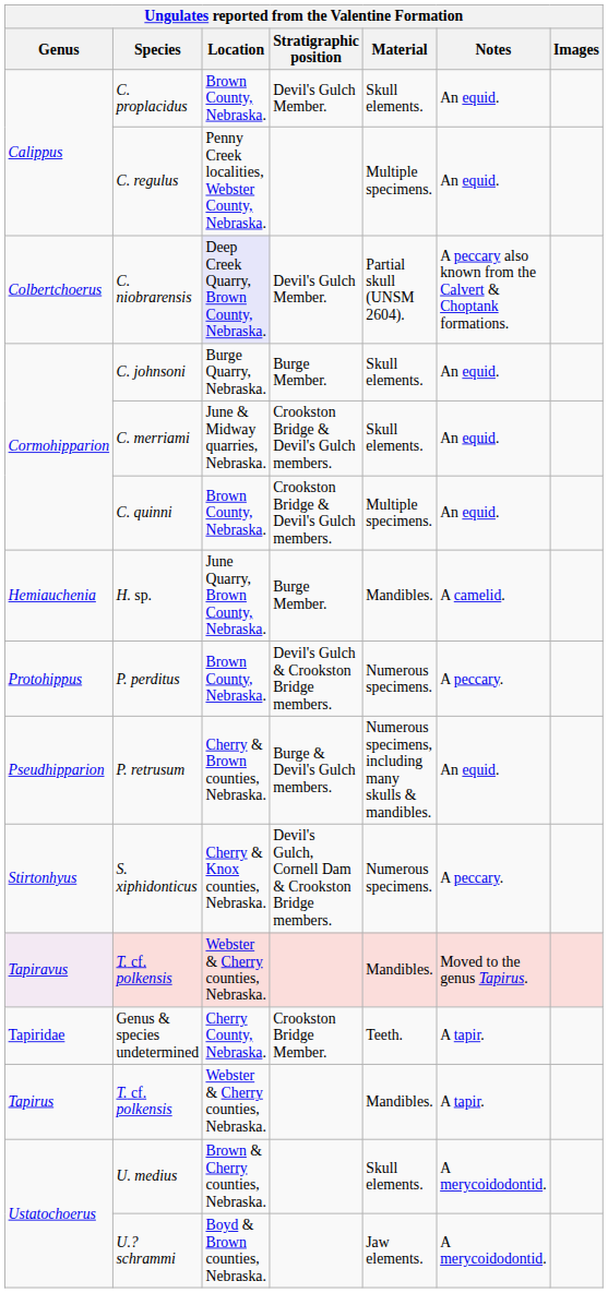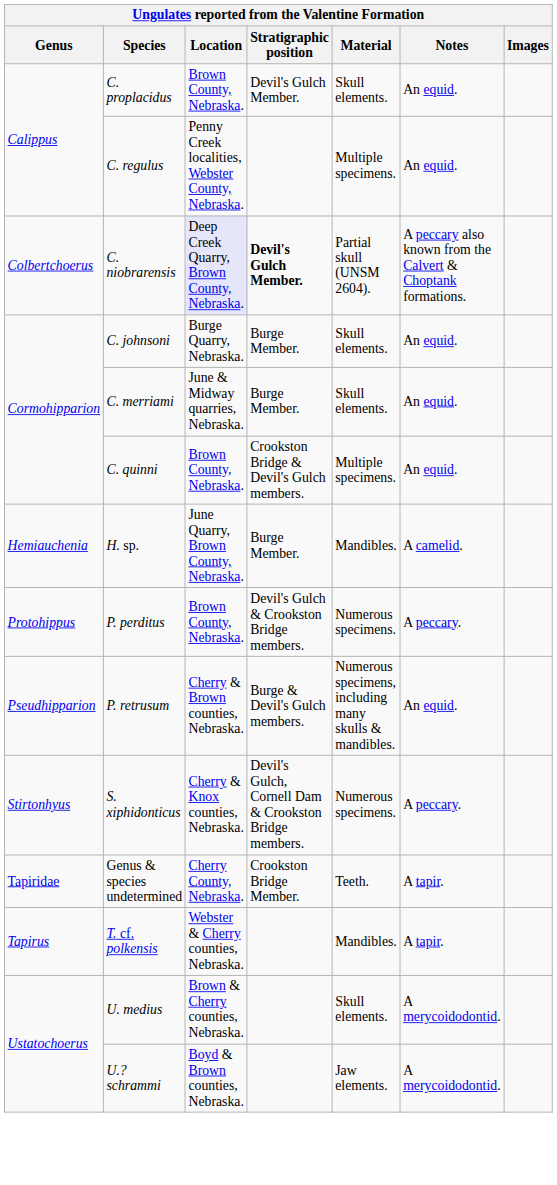 <table class="wikitable" align="center">
 <tr>
 <th colspan="7" align="center"><strong><a href='#'>Ungulates</a> reported from the Valentine Formation</strong></th>
 </tr>
 <tr>
 <th>Genus</th>
 <th>Species</th>
 <th>Location</th>
 <th><strong>Stratigraphic position</strong></th>
 <th><strong>Material</strong></th>
 <th>Notes</th>
 <th>Images</th>
 </tr>
 <tr>
 <td rowspan=2><em><a href='#'>Calippus</a></em></td>
 <td><em>C. proplacidus</em></td>
 <td><a href='#'>Brown County, Nebraska</a>.</td>
 <td>Devil's Gulch Member.</td>
 <td>Skull elements.</td>
 <td>An <a href='#'>equid</a>.</td>
 <td></td>
 </tr>
 <tr>
 <td><em>C. regulus</em></td>
 <td>Penny Creek localities, <a href='#'>Webster County, Nebraska</a>.</td>
 <td></td>
 <td>Multiple specimens.</td>
 <td>An <a href='#'>equid</a>.</td>
 <td></td>
 </tr>
 <tr>
 <td><em><a href='#'>Colbertchoerus</a></em></td>
 <td><em>C. niobrarensis</em></td>
 <td style="background: lavender;">Deep Creek Quarry, <a href='#'>Brown County, Nebraska</a>.</td>
-<td>Devil's Gulch Member.</td>
+<td><strong>Devil's Gulch Member.</strong></td>
 <td>Partial skull (UNSM 2604).</td>
 <td>A <a href='#'>peccary</a> also known from the <a href='#'>Calvert</a> & <a href='#'>Choptank</a> formations.</td>
 <td></td>
 </tr>
 <tr>
 <td rowspan="3"><em><a href='#'>Cormohipparion</a></em></td>
 <td><em>C. johnsoni</em></td>
 <td>Burge Quarry, Nebraska.</td>
 <td>Burge Member.</td>
 <td>Skull elements.</td>
 <td>An <a href='#'>equid</a>.</td>
 <td></td>
 </tr>
 <tr>
 <td><em>C. merriami</em></td>
 <td>June & Midway quarries, Nebraska.</td>
-<td>Crookston Bridge & Devil's Gulch members.</td>
+<td>Burge Member.</td>
 <td>Skull elements.</td>
 <td>An <a href='#'>equid</a>.</td>
 <td></td>
 </tr>
 <tr>
 <td><em>C. quinni</em></td>
 <td><a href='#'>Brown County, Nebraska</a>.</td>
 <td>Crookston Bridge & Devil's Gulch members.</td>
 <td>Multiple specimens.</td>
 <td>An <a href='#'>equid</a>.</td>
 <td></td>
 </tr>
 <tr>
 <td><em><a href='#'>Hemiauchenia</a></em></td>
 <td><em>H.</em> sp.</td>
 <td>June Quarry, <a href='#'>Brown County, Nebraska</a>.</td>
 <td>Burge Member.</td>
 <td>Mandibles.</td>
 <td>A <a href='#'>camelid</a>.</td>
 <td></td>
 </tr>
 <tr>
 <td><em><a href='#'>Protohippus</a></em></td>
 <td><em>P. perditus</em></td>
 <td><a href='#'>Brown County, Nebraska</a>.</td>
 <td>Devil's Gulch & Crookston Bridge members.</td>
 <td>Numerous specimens.</td>
 <td>A <a href='#'>peccary</a>.</td>
 <td></td>
 </tr>
 <tr>
 <td><em><a href='#'>Pseudhipparion</a></em></td>
 <td><em>P. retrusum</em></td>
 <td><a href='#'>Cherry</a> & <a href='#'>Brown</a> counties, Nebraska.</td>
 <td>Burge & Devil's Gulch members.</td>
 <td>Numerous specimens, including many skulls & mandibles.</td>
 <td>An <a href='#'>equid</a>.</td>
 <td></td>
 </tr>
 <tr>
 <td><em><a href='#'>Stirtonhyus</a></em></td>
 <td><em>S. xiphidonticus</em></td>
 <td><a href='#'>Cherry</a> & <a href='#'>Knox</a> counties, Nebraska.</td>
 <td>Devil's Gulch, Cornell Dam & Crookston Bridge members.</td>
 <td>Numerous specimens.</td>
 <td>A <a href='#'>peccary</a>.</td>
 <td></td>
 </tr>
 <tr>
-<td style="background:#f3e9f3;"><em><a href='#'>Tapiravus</a></em></td>
-<td style="background:#fbdddb;"><a href='#'><em>T.</em> cf. <em>polkensis</em></a></td>
-<td style="background:#fbdddb;"><a href='#'>Webster</a> & <a href='#'>Cherry</a> counties, Nebraska.</td>
-<td style="background:#fbdddb;"></td>
-<td style="background:#fbdddb;">Mandibles.</td>
-<td style="background:#fbdddb;">Moved to the genus <em><a href='#'>Tapirus</a></em>.</td>
-<td style="background:#fbdddb;"></td>
-</tr>
-<tr>
 <td><a href='#'>Tapiridae</a></td>
 <td>Genus & species undetermined</td>
 <td><a href='#'>Cherry County, Nebraska</a>.</td>
 <td>Crookston Bridge Member.</td>
 <td>Teeth.</td>
 <td>A <a href='#'>tapir</a>.</td>
 <td></td>
 </tr>
 <tr>
 <td><em><a href='#'>Tapirus</a></em></td>
 <td><a href='#'><em>T.</em> cf. <em>polkensis</em></a></td>
 <td><a href='#'>Webster</a> & <a href='#'>Cherry</a> counties, Nebraska.</td>
 <td></td>
 <td>Mandibles.</td>
 <td>A <a href='#'>tapir</a>.</td>
 <td></td>
 </tr>
 <tr>
 <td rowspan=2><em><a href='#'>Ustatochoerus</a></em></td>
 <td><em>U. medius</em></td>
 <td><a href='#'>Brown</a> & <a href='#'>Cherry</a> counties, Nebraska.</td>
 <td></td>
 <td>Skull elements.</td>
 <td>A <a href='#'>merycoidodontid</a>.</td>
 <td></td>
 </tr>
 <tr>
 <td><em>U.? schrammi</em></td>
 <td><a href='#'>Boyd</a> & <a href='#'>Brown</a> counties, Nebraska.</td>
 <td></td>
 <td>Jaw elements.</td>
 <td>A <a href='#'>merycoidodontid</a>.</td>
 <td></td>
 </tr>
 </table>
